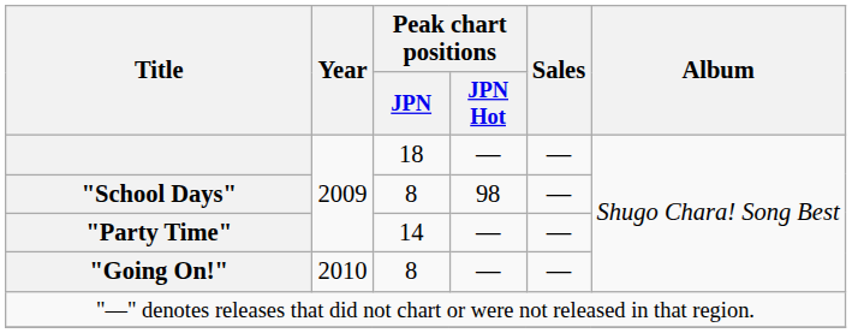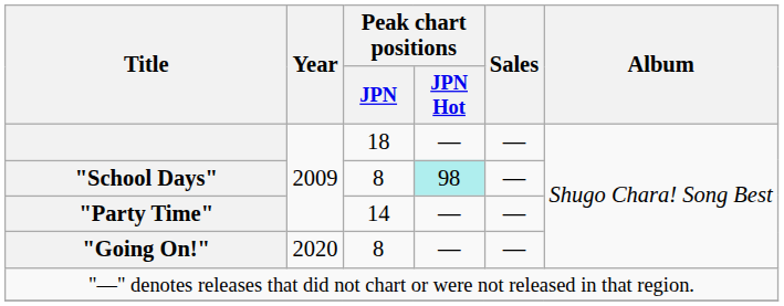 <table class="wikitable plainrowheaders" style="text-align:center;">
 <tr>
 <th scope="col" rowspan="2" style="width:12em;">Title</th>
 <th scope="col" rowspan="2">Year</th>
 <th scope="col" colspan="2">Peak chart positions</th>
 <th scope="col" rowspan="2">Sales</th>
 <th scope="col" rowspan="2">Album</th>
 </tr>
 <tr>
 <th scope="col" style="width:3em;font-size:90%;"><a href='#'>JPN</a></th>
 <th scope="col" style="width:3em;font-size:90%;"><a href='#'>JPN<br>Hot</a><br></th>
 </tr>
 <tr>
 <th scope="row"></th>
 <td rowspan="3">2009</td>
 <td>18</td>
 <td>—</td>
 <td>—</td>
 <td rowspan="4"><em>Shugo Chara! Song Best</em></td>
 </tr>
 <tr>
 <th scope="row">"School Days"</th>
 <td>8</td>
-<td>98</td>
+<td style="background: paleturquoise;">98</td>
 <td>—</td>
 </tr>
 <tr>
 <th scope="row">"Party Time"</th>
 <td>14</td>
 <td>—</td>
 <td>—</td>
 </tr>
 <tr>
 <th scope="row">"Going On!"</th>
-<td>2010</td>
+<td>2020</td>
 <td>8</td>
 <td>—</td>
 <td>—</td>
 </tr>
 <tr>
 <td colspan="6" style="font-size:90%;">"—" denotes releases that did not chart or were not released in that region.</td>
 </tr>
 <tr>
 </tr>
 </table>
